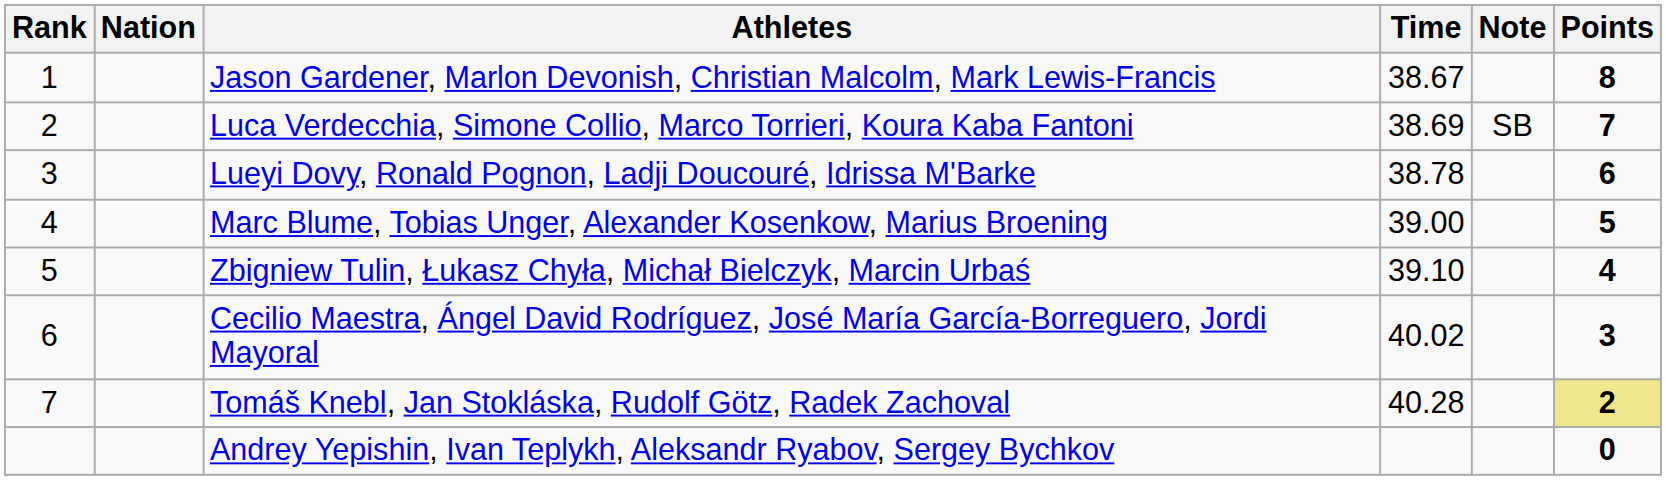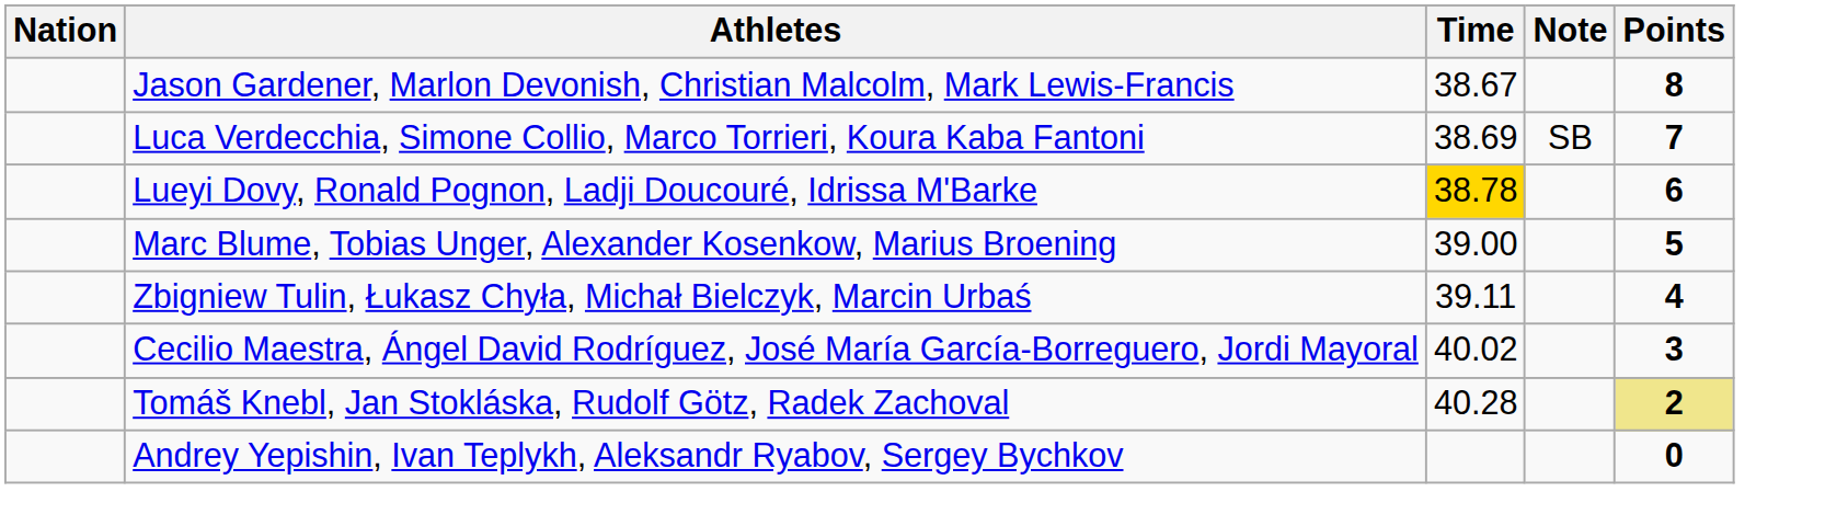 <table class="wikitable sortable" style="text-align:center">
 <tr>
-<th>Rank</th>
 <th>Nation</th>
 <th>Athletes</th>
 <th>Time</th>
 <th>Note</th>
 <th>Points</th>
 </tr>
 <tr>
-<td>1</td>
 <td align=left></td>
 <td align=left><a href='#'>Jason Gardener</a>, <a href='#'>Marlon Devonish</a>, <a href='#'>Christian Malcolm</a>, <a href='#'>Mark Lewis-Francis</a></td>
 <td>38.67</td>
 <td></td>
 <td><strong>8</strong></td>
 </tr>
 <tr>
-<td>2</td>
 <td align=left></td>
 <td align=left><a href='#'>Luca Verdecchia</a>, <a href='#'>Simone Collio</a>, <a href='#'>Marco Torrieri</a>, <a href='#'>Koura Kaba Fantoni</a></td>
 <td>38.69</td>
 <td>SB</td>
 <td><strong>7</strong></td>
 </tr>
 <tr>
-<td>3</td>
 <td align=left></td>
 <td align=left><a href='#'>Lueyi Dovy</a>, <a href='#'>Ronald Pognon</a>, <a href='#'>Ladji Doucouré</a>, <a href='#'>Idrissa M'Barke</a></td>
-<td>38.78</td>
+<td style="background: gold;">38.78</td>
 <td></td>
 <td><strong>6</strong></td>
 </tr>
 <tr>
-<td>4</td>
 <td align=left></td>
 <td align=left><a href='#'>Marc Blume</a>, <a href='#'>Tobias Unger</a>, <a href='#'>Alexander Kosenkow</a>, <a href='#'>Marius Broening</a></td>
 <td>39.00</td>
 <td></td>
 <td><strong>5</strong></td>
 </tr>
 <tr>
-<td>5</td>
 <td align=left></td>
 <td align=left><a href='#'>Zbigniew Tulin</a>, <a href='#'>Łukasz Chyła</a>, <a href='#'>Michał Bielczyk</a>, <a href='#'>Marcin Urbaś</a></td>
-<td>39.10</td>
+<td>39.11</td>
 <td></td>
 <td><strong>4</strong></td>
 </tr>
 <tr>
-<td>6</td>
 <td align=left></td>
 <td align=left><a href='#'>Cecilio Maestra</a>, <a href='#'>Ángel David Rodríguez</a>, <a href='#'>José María García-Borreguero</a>, <a href='#'>Jordi Mayoral</a></td>
 <td>40.02</td>
 <td></td>
 <td><strong>3</strong></td>
 </tr>
 <tr>
-<td>7</td>
 <td align=left></td>
 <td align=left><a href='#'>Tomáš Knebl</a>, <a href='#'>Jan Stokláska</a>, <a href='#'>Rudolf Götz</a>, <a href='#'>Radek Zachoval</a></td>
 <td>40.28</td>
 <td></td>
 <td style="background: khaki;"><strong>2</strong></td>
 </tr>
 <tr>
-<td></td>
 <td align=left></td>
 <td align=left><a href='#'>Andrey Yepishin</a>, <a href='#'>Ivan Teplykh</a>, <a href='#'>Aleksandr Ryabov</a>, <a href='#'>Sergey Bychkov</a></td>
 <td></td>
 <td></td>
 <td><strong>0</strong></td>
 </tr>
 </table>
